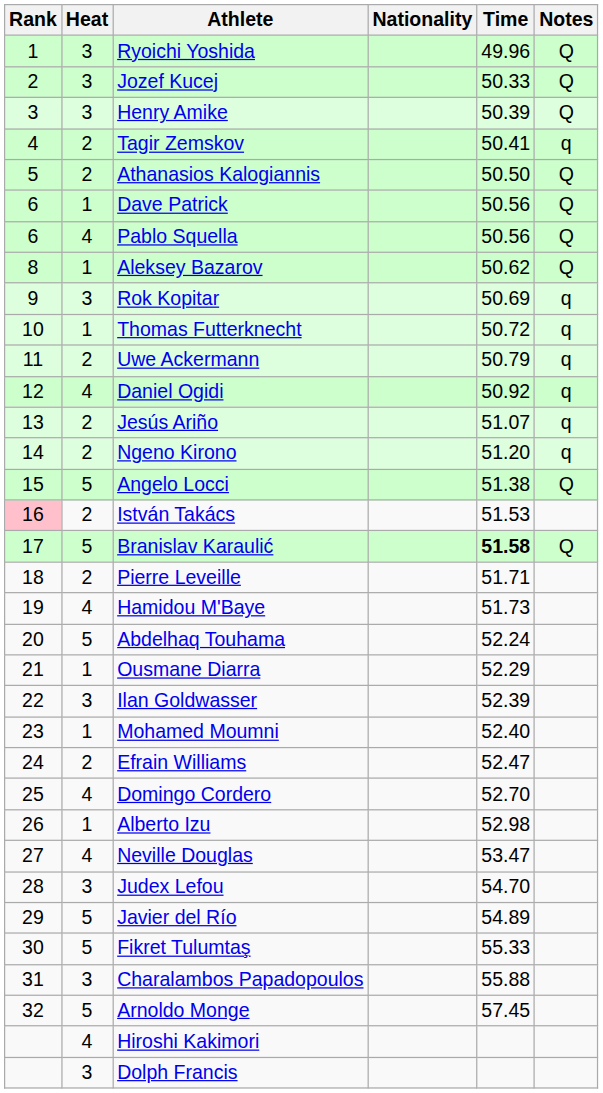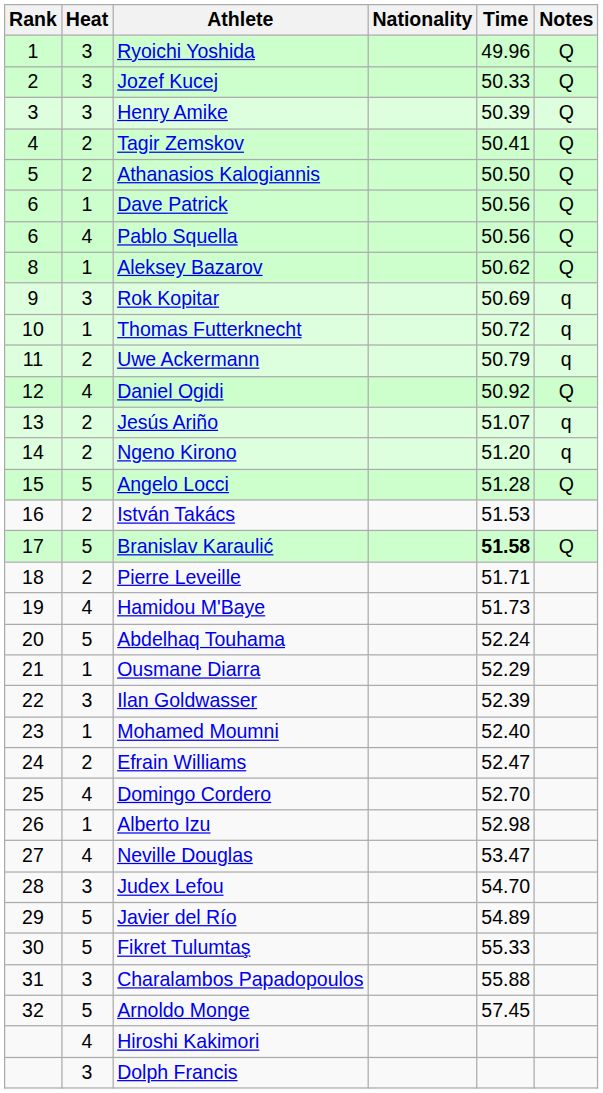 <table class="wikitable sortable" style="text-align:center">
 <tr>
 <th>Rank</th>
 <th>Heat</th>
 <th>Athlete</th>
 <th>Nationality</th>
 <th>Time</th>
 <th>Notes</th>
 </tr>
 <tr bgcolor=ccffcc>
 <td>1</td>
 <td>3</td>
 <td align=left><a href='#'>Ryoichi Yoshida</a></td>
 <td align=left></td>
 <td>49.96</td>
 <td>Q</td>
 </tr>
 <tr bgcolor=ccffcc>
 <td>2</td>
 <td>3</td>
 <td align=left><a href='#'>Jozef Kucej</a></td>
 <td align=left></td>
 <td>50.33</td>
 <td>Q</td>
 </tr>
 <tr bgcolor=ddffdd>
 <td>3</td>
 <td>3</td>
 <td align=left><a href='#'>Henry Amike</a></td>
 <td align=left></td>
 <td>50.39</td>
 <td>Q</td>
 </tr>
 <tr bgcolor=ccffcc>
 <td>4</td>
 <td>2</td>
 <td align=left><a href='#'>Tagir Zemskov</a></td>
 <td align=left></td>
 <td>50.41</td>
-<td>q</td>
+<td>Q</td>
 </tr>
 <tr bgcolor=ccffcc>
 <td>5</td>
 <td>2</td>
 <td align=left><a href='#'>Athanasios Kalogiannis</a></td>
 <td align=left></td>
 <td>50.50</td>
 <td>Q</td>
 </tr>
 <tr bgcolor=ccffcc>
 <td>6</td>
 <td>1</td>
 <td align=left><a href='#'>Dave Patrick</a></td>
 <td align=left></td>
 <td>50.56</td>
 <td>Q</td>
 </tr>
 <tr bgcolor=ccffcc>
 <td>6</td>
 <td>4</td>
 <td align=left><a href='#'>Pablo Squella</a></td>
 <td align=left></td>
 <td>50.56</td>
 <td>Q</td>
 </tr>
 <tr bgcolor=ccffcc>
 <td>8</td>
 <td>1</td>
 <td align=left><a href='#'>Aleksey Bazarov</a></td>
 <td align=left></td>
 <td>50.62</td>
 <td>Q</td>
 </tr>
 <tr bgcolor=ddffdd>
 <td>9</td>
 <td>3</td>
 <td align=left><a href='#'>Rok Kopitar</a></td>
 <td align=left></td>
 <td>50.69</td>
 <td>q</td>
 </tr>
 <tr bgcolor=ddffdd>
 <td>10</td>
 <td>1</td>
 <td align=left><a href='#'>Thomas Futterknecht</a></td>
 <td align=left></td>
 <td>50.72</td>
 <td>q</td>
 </tr>
 <tr bgcolor=ddffdd>
 <td>11</td>
 <td>2</td>
 <td align=left><a href='#'>Uwe Ackermann</a></td>
 <td align=left></td>
 <td>50.79</td>
 <td>q</td>
 </tr>
 <tr bgcolor=ccffcc>
 <td>12</td>
 <td>4</td>
 <td align=left><a href='#'>Daniel Ogidi</a></td>
 <td align=left></td>
 <td>50.92</td>
-<td>q</td>
+<td>Q</td>
 </tr>
 <tr bgcolor=ddffdd>
 <td>13</td>
 <td>2</td>
 <td align=left><a href='#'>Jesús Ariño</a></td>
 <td align=left></td>
 <td>51.07</td>
 <td>q</td>
 </tr>
 <tr bgcolor=ddffdd>
 <td>14</td>
 <td>2</td>
 <td align=left><a href='#'>Ngeno Kirono</a></td>
 <td align=left></td>
 <td>51.20</td>
 <td>q</td>
 </tr>
 <tr bgcolor=ccffcc>
 <td>15</td>
 <td>5</td>
 <td align=left><a href='#'>Angelo Locci</a></td>
 <td align=left></td>
-<td>51.38</td>
+<td>51.28</td>
 <td>Q</td>
 </tr>
 <tr>
-<td style="background: pink;">16</td>
+<td>16</td>
 <td>2</td>
 <td align=left><a href='#'>István Takács</a></td>
 <td align=left></td>
 <td>51.53</td>
 <td></td>
 </tr>
 <tr bgcolor=ccffcc>
 <td>17</td>
 <td>5</td>
 <td align=left><a href='#'>Branislav Karaulić</a></td>
 <td align=left></td>
 <td><strong>51.58</strong></td>
 <td>Q</td>
 </tr>
 <tr>
 <td>18</td>
 <td>2</td>
 <td align=left><a href='#'>Pierre Leveille</a></td>
 <td align=left></td>
 <td>51.71</td>
 <td></td>
 </tr>
 <tr>
 <td>19</td>
 <td>4</td>
 <td align=left><a href='#'>Hamidou M'Baye</a></td>
 <td align=left></td>
 <td>51.73</td>
 <td></td>
 </tr>
 <tr>
 <td>20</td>
 <td>5</td>
 <td align=left><a href='#'>Abdelhaq Touhama</a></td>
 <td align=left></td>
 <td>52.24</td>
 <td></td>
 </tr>
 <tr>
 <td>21</td>
 <td>1</td>
 <td align=left><a href='#'>Ousmane Diarra</a></td>
 <td align=left></td>
 <td>52.29</td>
 <td></td>
 </tr>
 <tr>
 <td>22</td>
 <td>3</td>
 <td align=left><a href='#'>Ilan Goldwasser</a></td>
 <td align=left></td>
 <td>52.39</td>
 <td></td>
 </tr>
 <tr>
 <td>23</td>
 <td>1</td>
 <td align=left><a href='#'>Mohamed Moumni</a></td>
 <td align=left></td>
 <td>52.40</td>
 <td></td>
 </tr>
 <tr>
 <td>24</td>
 <td>2</td>
 <td align=left><a href='#'>Efrain Williams</a></td>
 <td align=left></td>
 <td>52.47</td>
 <td></td>
 </tr>
 <tr>
 <td>25</td>
 <td>4</td>
 <td align=left><a href='#'>Domingo Cordero</a></td>
 <td align=left></td>
 <td>52.70</td>
 <td></td>
 </tr>
 <tr>
 <td>26</td>
 <td>1</td>
 <td align=left><a href='#'>Alberto Izu</a></td>
 <td align=left></td>
 <td>52.98</td>
 <td></td>
 </tr>
 <tr>
 <td>27</td>
 <td>4</td>
 <td align=left><a href='#'>Neville Douglas</a></td>
 <td align=left></td>
 <td>53.47</td>
 <td></td>
 </tr>
 <tr>
 <td>28</td>
 <td>3</td>
 <td align=left><a href='#'>Judex Lefou</a></td>
 <td align=left></td>
 <td>54.70</td>
 <td></td>
 </tr>
 <tr>
 <td>29</td>
 <td>5</td>
 <td align=left><a href='#'>Javier del Río</a></td>
 <td align=left></td>
 <td>54.89</td>
 <td></td>
 </tr>
 <tr>
 <td>30</td>
 <td>5</td>
 <td align=left><a href='#'>Fikret Tulumtaş</a></td>
 <td align=left></td>
 <td>55.33</td>
 <td></td>
 </tr>
 <tr>
 <td>31</td>
 <td>3</td>
 <td align=left><a href='#'>Charalambos Papadopoulos</a></td>
 <td align=left></td>
 <td>55.88</td>
 <td></td>
 </tr>
 <tr>
 <td>32</td>
 <td>5</td>
 <td align=left><a href='#'>Arnoldo Monge</a></td>
 <td align=left></td>
 <td>57.45</td>
 <td></td>
 </tr>
 <tr>
 <td></td>
 <td>4</td>
 <td align=left><a href='#'>Hiroshi Kakimori</a></td>
 <td align=left></td>
 <td></td>
 <td></td>
 </tr>
 <tr>
 <td></td>
 <td>3</td>
 <td align=left><a href='#'>Dolph Francis</a></td>
 <td align=left></td>
 <td></td>
 <td></td>
 </tr>
 </table>
